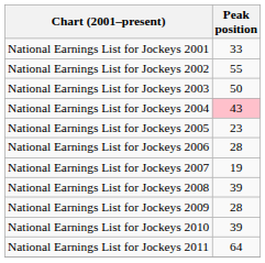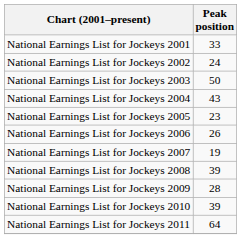 <table class="wikitable sortable">
 <tr>
 <th>Chart (2001–present)</th>
 <th>Peak<br>position</th>
 </tr>
 <tr>
 <td>National Earnings List for Jockeys 2001</td>
 <td style="text-align:center;">33</td>
 </tr>
 <tr>
 <td>National Earnings List for Jockeys 2002</td>
-<td style="text-align:center;">55</td>
+<td style="text-align:center;">24</td>
 </tr>
 <tr>
 <td>National Earnings List for Jockeys 2003</td>
 <td style="text-align:center;">50</td>
 </tr>
 <tr>
 <td>National Earnings List for Jockeys 2004</td>
-<td style="background: pink; text-align:center;">43</td>
+<td style="text-align:center;">43</td>
 </tr>
 <tr>
 <td>National Earnings List for Jockeys 2005</td>
 <td style="text-align:center;">23</td>
 </tr>
 <tr>
 <td>National Earnings List for Jockeys 2006</td>
-<td style="text-align:center;">28</td>
+<td style="text-align:center;">26</td>
 </tr>
 <tr>
 <td>National Earnings List for Jockeys 2007</td>
 <td style="text-align:center;">19</td>
 </tr>
 <tr>
 <td>National Earnings List for Jockeys 2008</td>
 <td style="text-align:center;">39</td>
 </tr>
 <tr>
 <td>National Earnings List for Jockeys 2009</td>
 <td style="text-align:center;">28</td>
 </tr>
 <tr>
 <td>National Earnings List for Jockeys 2010</td>
 <td style="text-align:center;">39</td>
 </tr>
 <tr>
 <td>National Earnings List for Jockeys 2011</td>
 <td style="text-align:center;">64</td>
 </tr>
 <tr>
 </tr>
 </table>
